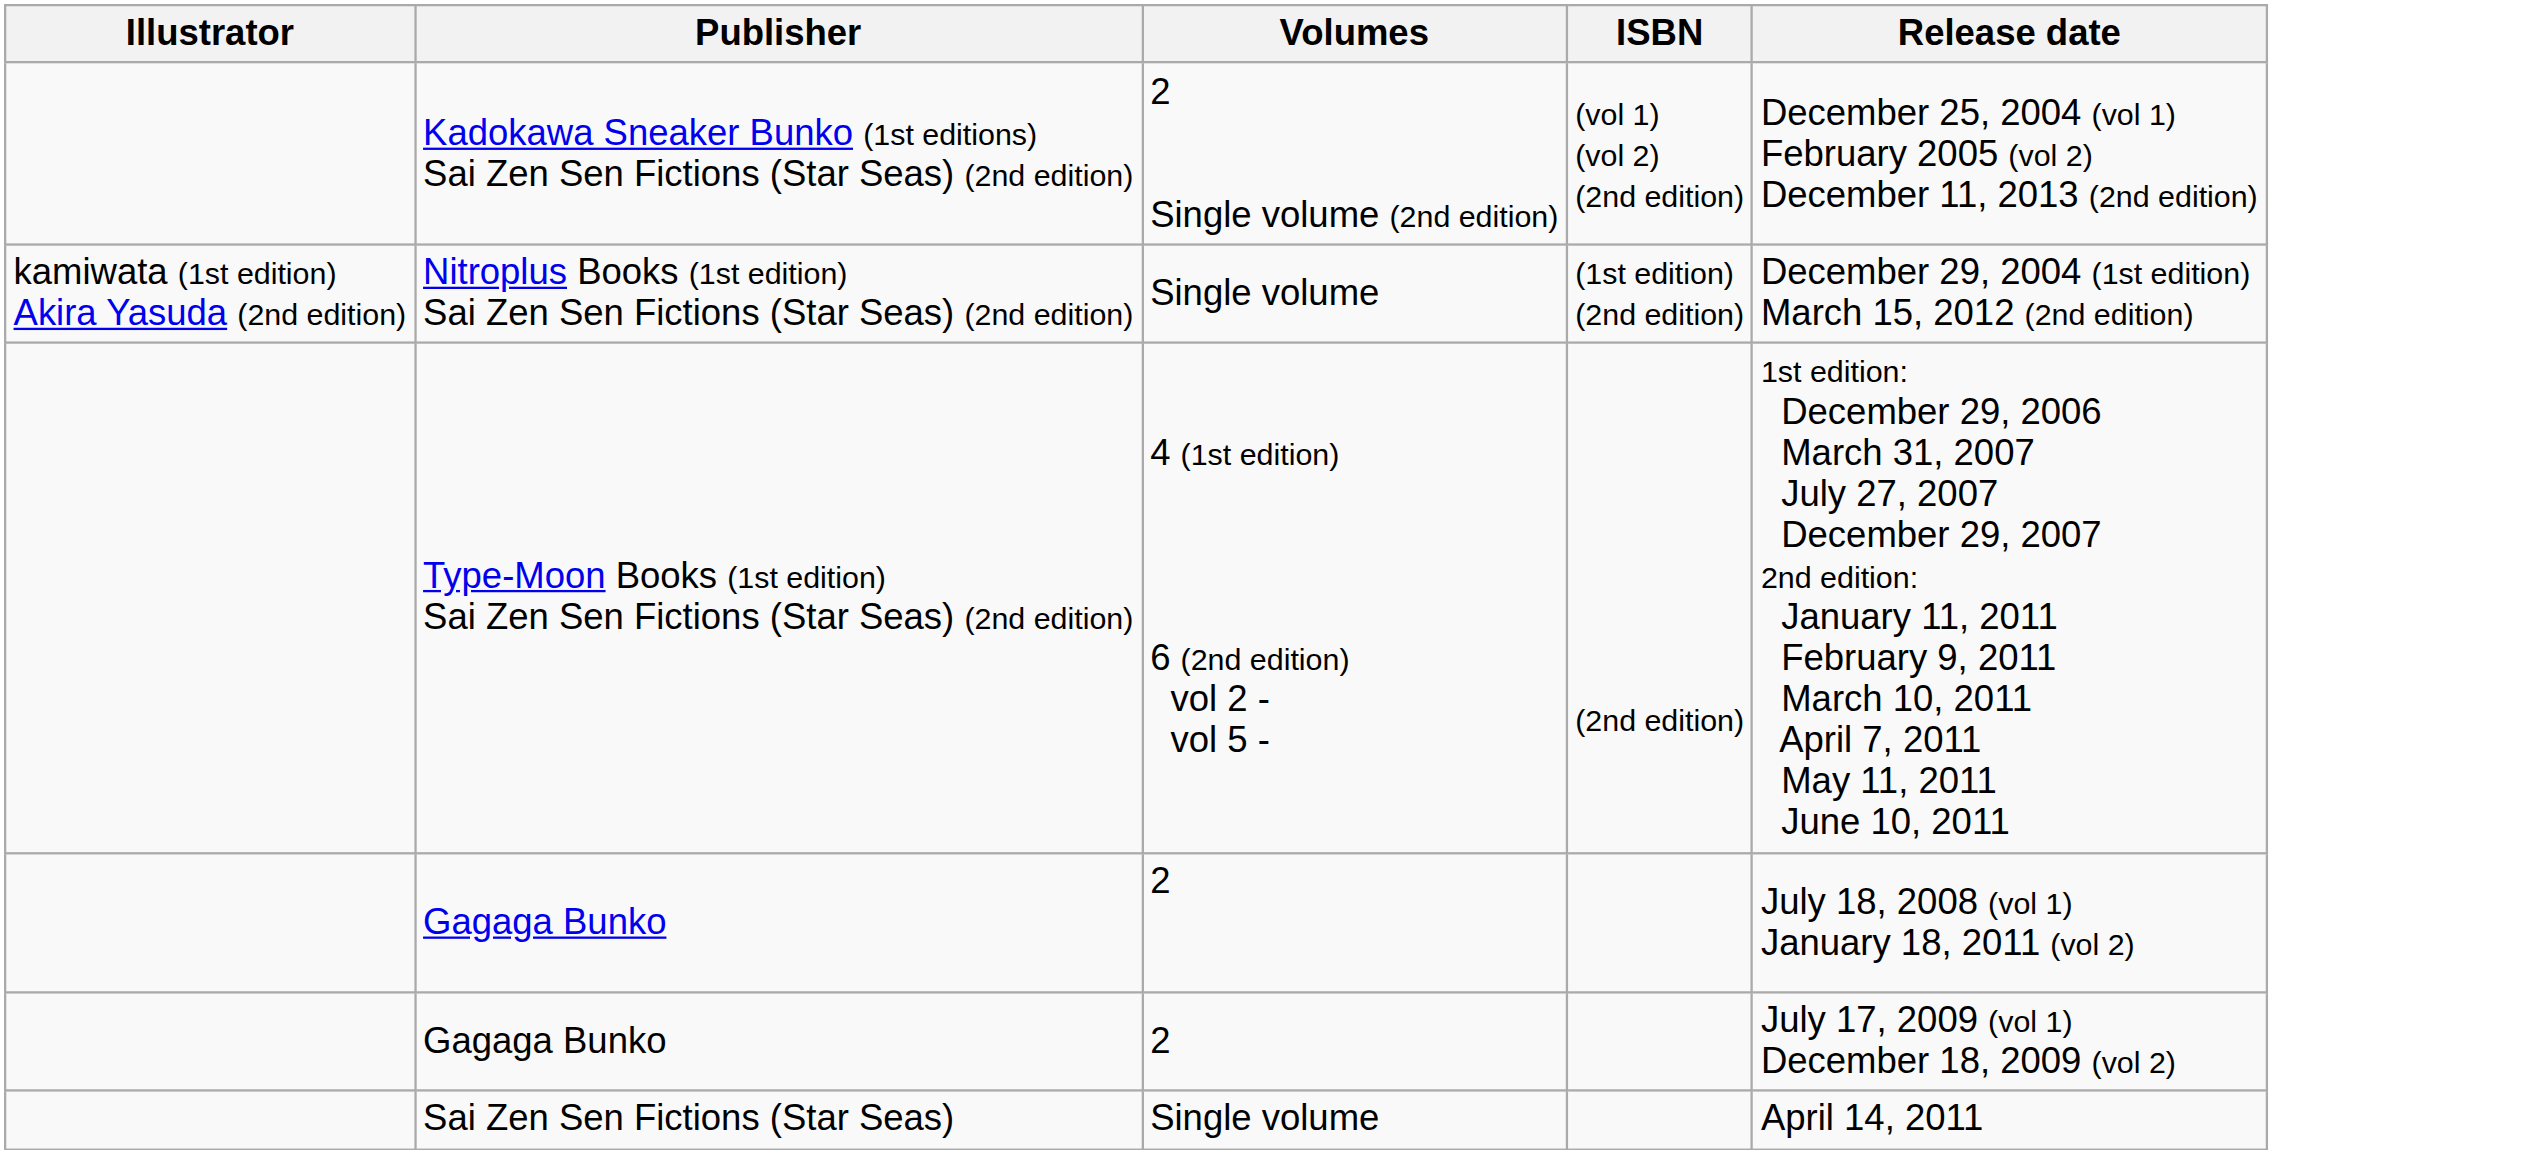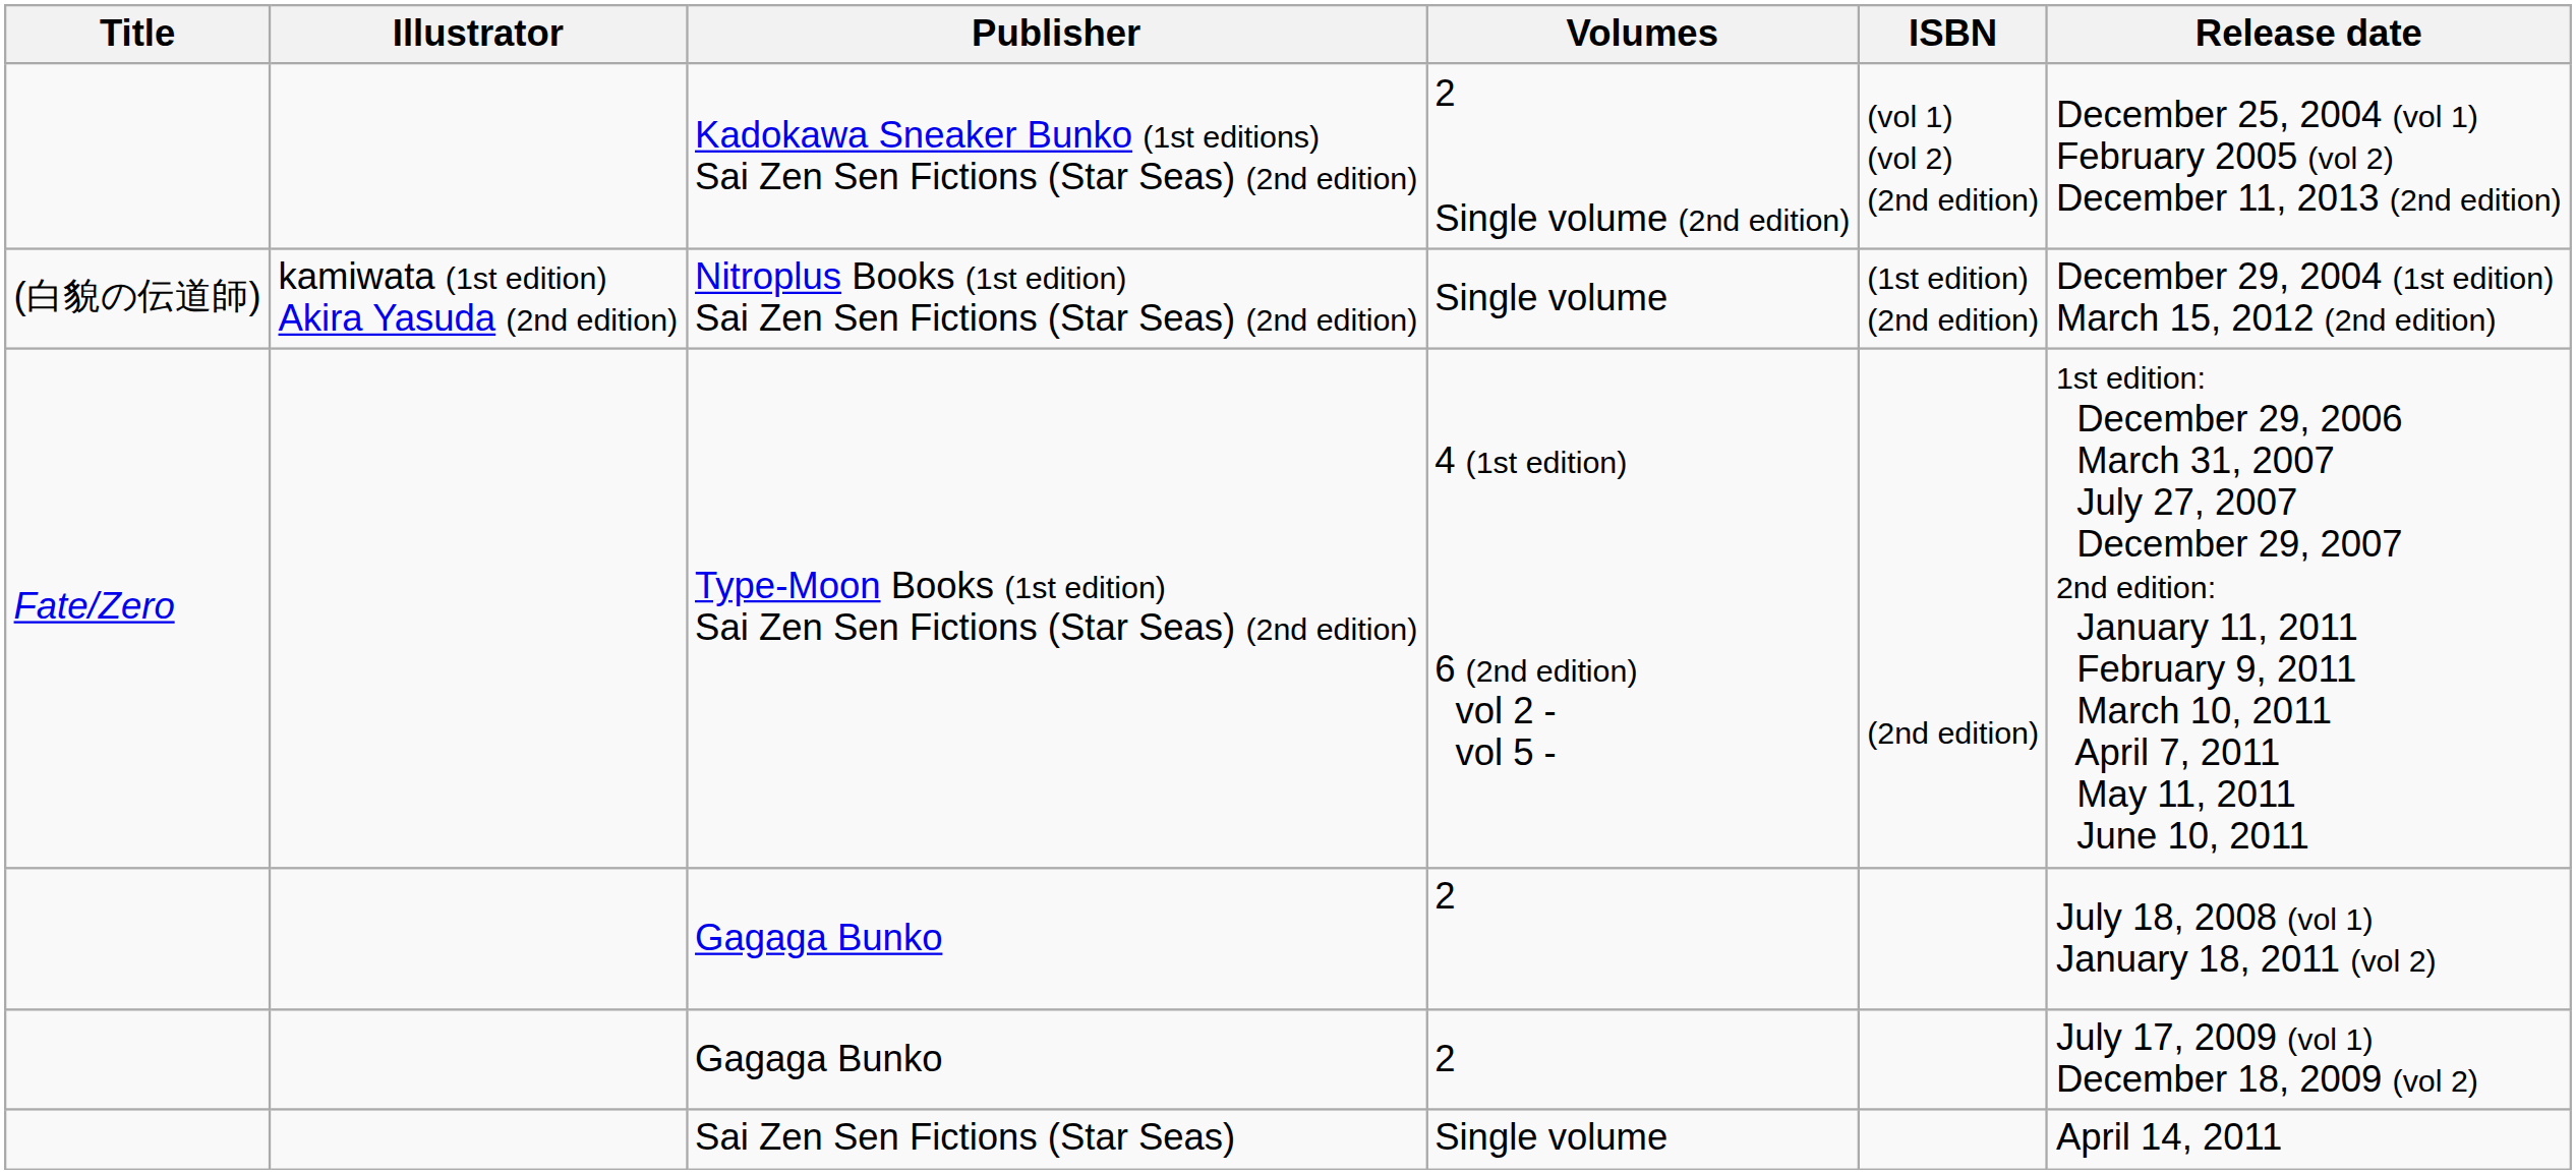 <table class="wikitable sortable">
 <tr>
+<th>Title</th>
 <th>Illustrator</th>
 <th>Publisher</th>
 <th>Volumes</th>
 <th>ISBN</th>
 <th>Release date</th>
 </tr>
 <tr>
 <td></td>
+<td></td>
 <td><a href='#'>Kadokawa Sneaker Bunko</a> <small>(1st editions)</small><br>Sai Zen Sen Fictions (Star Seas) <small>(2nd edition)</small></td>
 <td>2<br>   <br>   <br>Single volume <small>(2nd edition)</small></td>
 <td> <small>(vol 1)</small><br> <small>(vol 2)</small><br> <small>(2nd edition)</small></td>
 <td>December 25, 2004 <small>(vol 1)</small><br>February 2005 <small>(vol 2)</small><br>December 11, 2013 <small>(2nd edition)</small></td>
 </tr>
 <tr>
+<td><em></em> (白貌の伝道師)</td>
 <td>kamiwata <small>(1st edition)</small><br><a href='#'>Akira Yasuda</a> <small>(2nd edition)</small></td>
 <td><a href='#'>Nitroplus</a> Books <small>(1st edition)</small><br>Sai Zen Sen Fictions (Star Seas) <small>(2nd edition)</small></td>
 <td>Single volume</td>
 <td> <small>(1st edition)</small><br> <small>(2nd edition)</small></td>
 <td>December 29, 2004 <small>(1st edition)</small><br>March 15, 2012 <small>(2nd edition)</small></td>
 </tr>
 <tr>
+<td><em><a href='#'>Fate/Zero</a></em></td>
 <td></td>
 <td><a href='#'>Type-Moon</a> Books <small>(1st edition)</small><br>Sai Zen Sen Fictions (Star Seas) <small>(2nd edition)</small></td>
 <td>4 <small>(1st edition)</small><br>   <br>   <br>   <br>   <br>6 <small>(2nd edition)</small><br>   vol 2 - <br>   vol 5 - </td>
 <td><br><br><br><br><br><br><small>(2nd edition)</small></td>
 <td><small>1st edition:</small><br>   December 29, 2006<br>   March 31, 2007<br>   July 27, 2007<br>   December 29, 2007<br><small>2nd edition:</small><br>   January 11, 2011<br>   February 9, 2011<br>   March 10, 2011<br>   April 7, 2011<br>   May 11, 2011<br>   June 10, 2011</td>
 </tr>
 <tr>
 <td></td>
+<td></td>
 <td><a href='#'>Gagaga Bunko</a></td>
 <td>2<br>   <br>   </td>
 <td><br></td>
 <td>July 18, 2008 <small>(vol 1)</small><br>January 18, 2011 <small>(vol 2)</small></td>
 </tr>
 <tr>
+<td></td>
 <td></td>
 <td>Gagaga Bunko</td>
 <td>2</td>
 <td><br></td>
 <td>July 17, 2009 <small>(vol 1)</small><br>December 18, 2009 <small>(vol 2)</small></td>
 </tr>
 <tr>
 <td></td>
+<td></td>
 <td>Sai Zen Sen Fictions (Star Seas)</td>
 <td>Single volume</td>
 <td></td>
 <td>April 14, 2011</td>
 </tr>
 </table>
